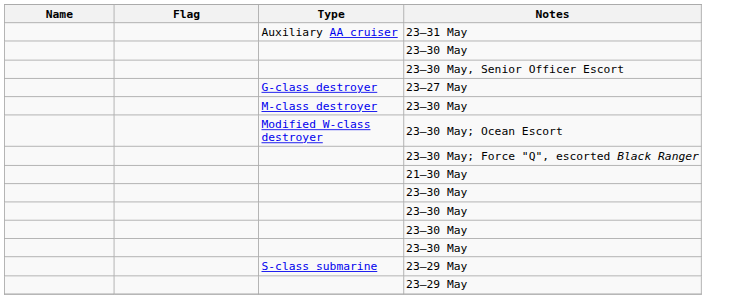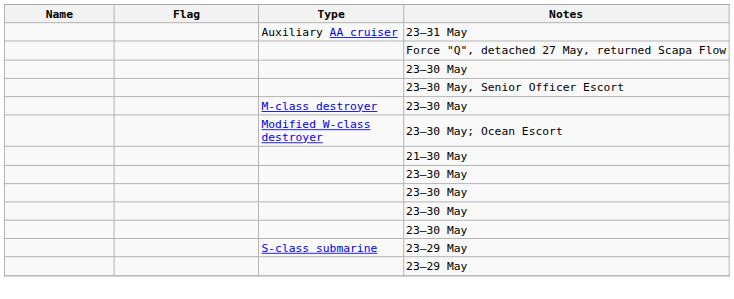 <table class="wikitable sortable">
 <tr>
 </tr>
 <tr>
 <th scope="col" width="120px">Name</th>
 <th scope="col" width="160px">Flag</th>
 <th scope="col" width="160px">Type</th>
 <th>Notes</th>
 </tr>
 <tr>
 <td align="left"></td>
 <td align="left"></td>
 <td align="left">Auxiliary <a href='#'>AA cruiser</a></td>
 <td align="left">23–31 May</td>
 </tr>
 <tr>
 <td align="left"></td>
 <td align="left"></td>
 <td align="left"></td>
+<td align="left">Force "Q", detached 27 May, returned Scapa Flow</td>
+</tr>
+<tr>
+<td align="left"></td>
+<td align="left"></td>
+<td align="left"></td>
 <td align="left">23–30 May</td>
 </tr>
 <tr>
 <td align="left"></td>
 <td align="left"></td>
 <td align="left"></td>
 <td align="left">23–30 May, Senior Officer Escort</td>
-</tr>
-<tr>
-<td align="left"></td>
-<td align="left"></td>
-<td align="left"><a href='#'>G-class destroyer</a></td>
-<td align="left">23–27 May</td>
 </tr>
 <tr>
 <td align="left"></td>
 <td align="left"></td>
 <td align="left"><a href='#'>M-class destroyer</a></td>
 <td align="left">23–30 May</td>
 </tr>
 <tr>
 <td align="left"></td>
 <td align="left"></td>
 <td align="left"><a href='#'>Modified W-class destroyer</a></td>
 <td align="left">23–30 May; Ocean Escort</td>
-</tr>
-<tr>
-<td align="left"></td>
-<td align="left"></td>
-<td align="left"></td>
-<td align="left">23–30 May; Force "Q", escorted <em>Black Ranger</em></td>
 </tr>
 <tr>
 <td align="left"></td>
 <td align="left"></td>
 <td align="left"></td>
 <td align="left">21–30 May</td>
 </tr>
 <tr>
 <td align="left"></td>
 <td align="left"></td>
 <td align="left"></td>
 <td align="left">23–30 May</td>
 </tr>
 <tr>
 <td align="left"></td>
 <td align="left"></td>
 <td align="left"></td>
 <td align="left">23–30 May</td>
 </tr>
 <tr>
 <td align="left"></td>
 <td align="left"></td>
 <td align="left"></td>
 <td align="left">23–30 May</td>
 </tr>
 <tr>
 <td align="left"></td>
 <td align="left"></td>
 <td align="left"></td>
 <td align="left">23–30 May</td>
 </tr>
 <tr>
 <td align="left"></td>
 <td align="left"></td>
 <td align="left"><a href='#'>S-class submarine</a></td>
 <td align="left">23–29 May</td>
 </tr>
 <tr>
 <td align="left"></td>
 <td align="left"></td>
 <td align="left"></td>
 <td align="left">23–29 May</td>
 </tr>
 <tr>
 </tr>
 </table>
